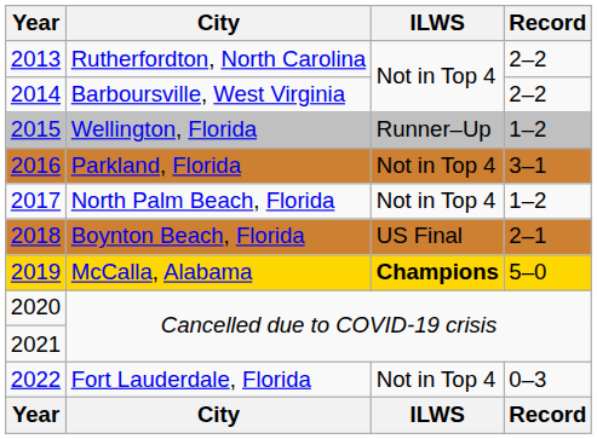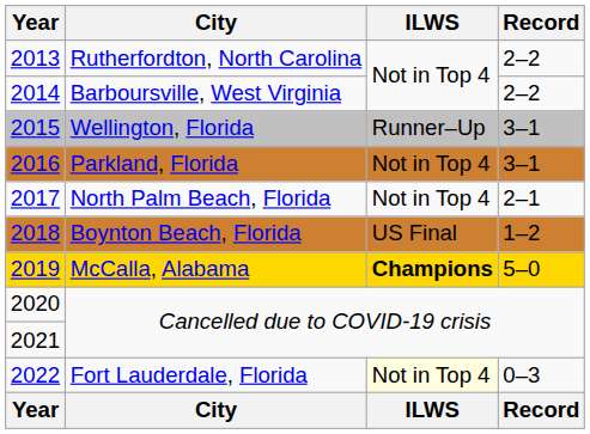 <table class="wikitable">
 <tr>
 <th>Year</th>
 <th>City</th>
 <th>ILWS</th>
 <th>Record</th>
 </tr>
 <tr>
 <td><a href='#'>2013</a></td>
 <td> <a href='#'>Rutherfordton</a>, <a href='#'>North Carolina</a></td>
 <td rowspan=2>Not in Top 4</td>
 <td>2–2</td>
 </tr>
 <tr>
 <td><a href='#'>2014</a></td>
 <td> <a href='#'>Barboursville</a>, <a href='#'>West Virginia</a></td>
 <td>2–2</td>
 </tr>
 <tr style="background:silver;">
 <td><a href='#'>2015</a></td>
 <td> <a href='#'>Wellington</a>, <a href='#'>Florida</a></td>
 <td>Runner–Up</td>
-<td>1–2</td>
+<td>3–1</td>
 </tr>
 <tr style="background:#cd7f32;">
 <td><a href='#'>2016</a></td>
 <td> <a href='#'>Parkland</a>, <a href='#'>Florida</a></td>
 <td>Not in Top 4</td>
 <td>3–1</td>
 </tr>
 <tr>
 <td><a href='#'>2017</a></td>
 <td> <a href='#'>North Palm Beach</a>, <a href='#'>Florida</a></td>
 <td>Not in Top 4</td>
-<td>1–2</td>
+<td>2–1</td>
 </tr>
 <tr style="background:#cd7f32;">
 <td><a href='#'>2018</a></td>
 <td> <a href='#'>Boynton Beach</a>, <a href='#'>Florida</a></td>
 <td>US Final</td>
-<td>2–1</td>
+<td>1–2</td>
 </tr>
 <tr style="background:gold;">
 <td><a href='#'>2019</a></td>
 <td> <a href='#'>McCalla</a>, <a href='#'>Alabama</a></td>
 <td><strong>Champions</strong></td>
 <td>5–0</td>
 </tr>
 <tr>
 <td>2020</td>
 <td colspan=3 rowspan=2 style="text-align:center;"><em>Cancelled due to COVID-19 crisis</em> </td>
 </tr>
 <tr>
 <td>2021</td>
 </tr>
 <tr>
 <td><a href='#'>2022</a></td>
 <td> <a href='#'>Fort Lauderdale</a>, <a href='#'>Florida</a></td>
-<td>Not in Top 4</td>
+<td style="background: lightyellow;">Not in Top 4</td>
 <td>0–3</td>
 </tr>
 <tr>
 <th>Year</th>
 <th>City</th>
 <th>ILWS</th>
 <th>Record</th>
 </tr>
 </table>
